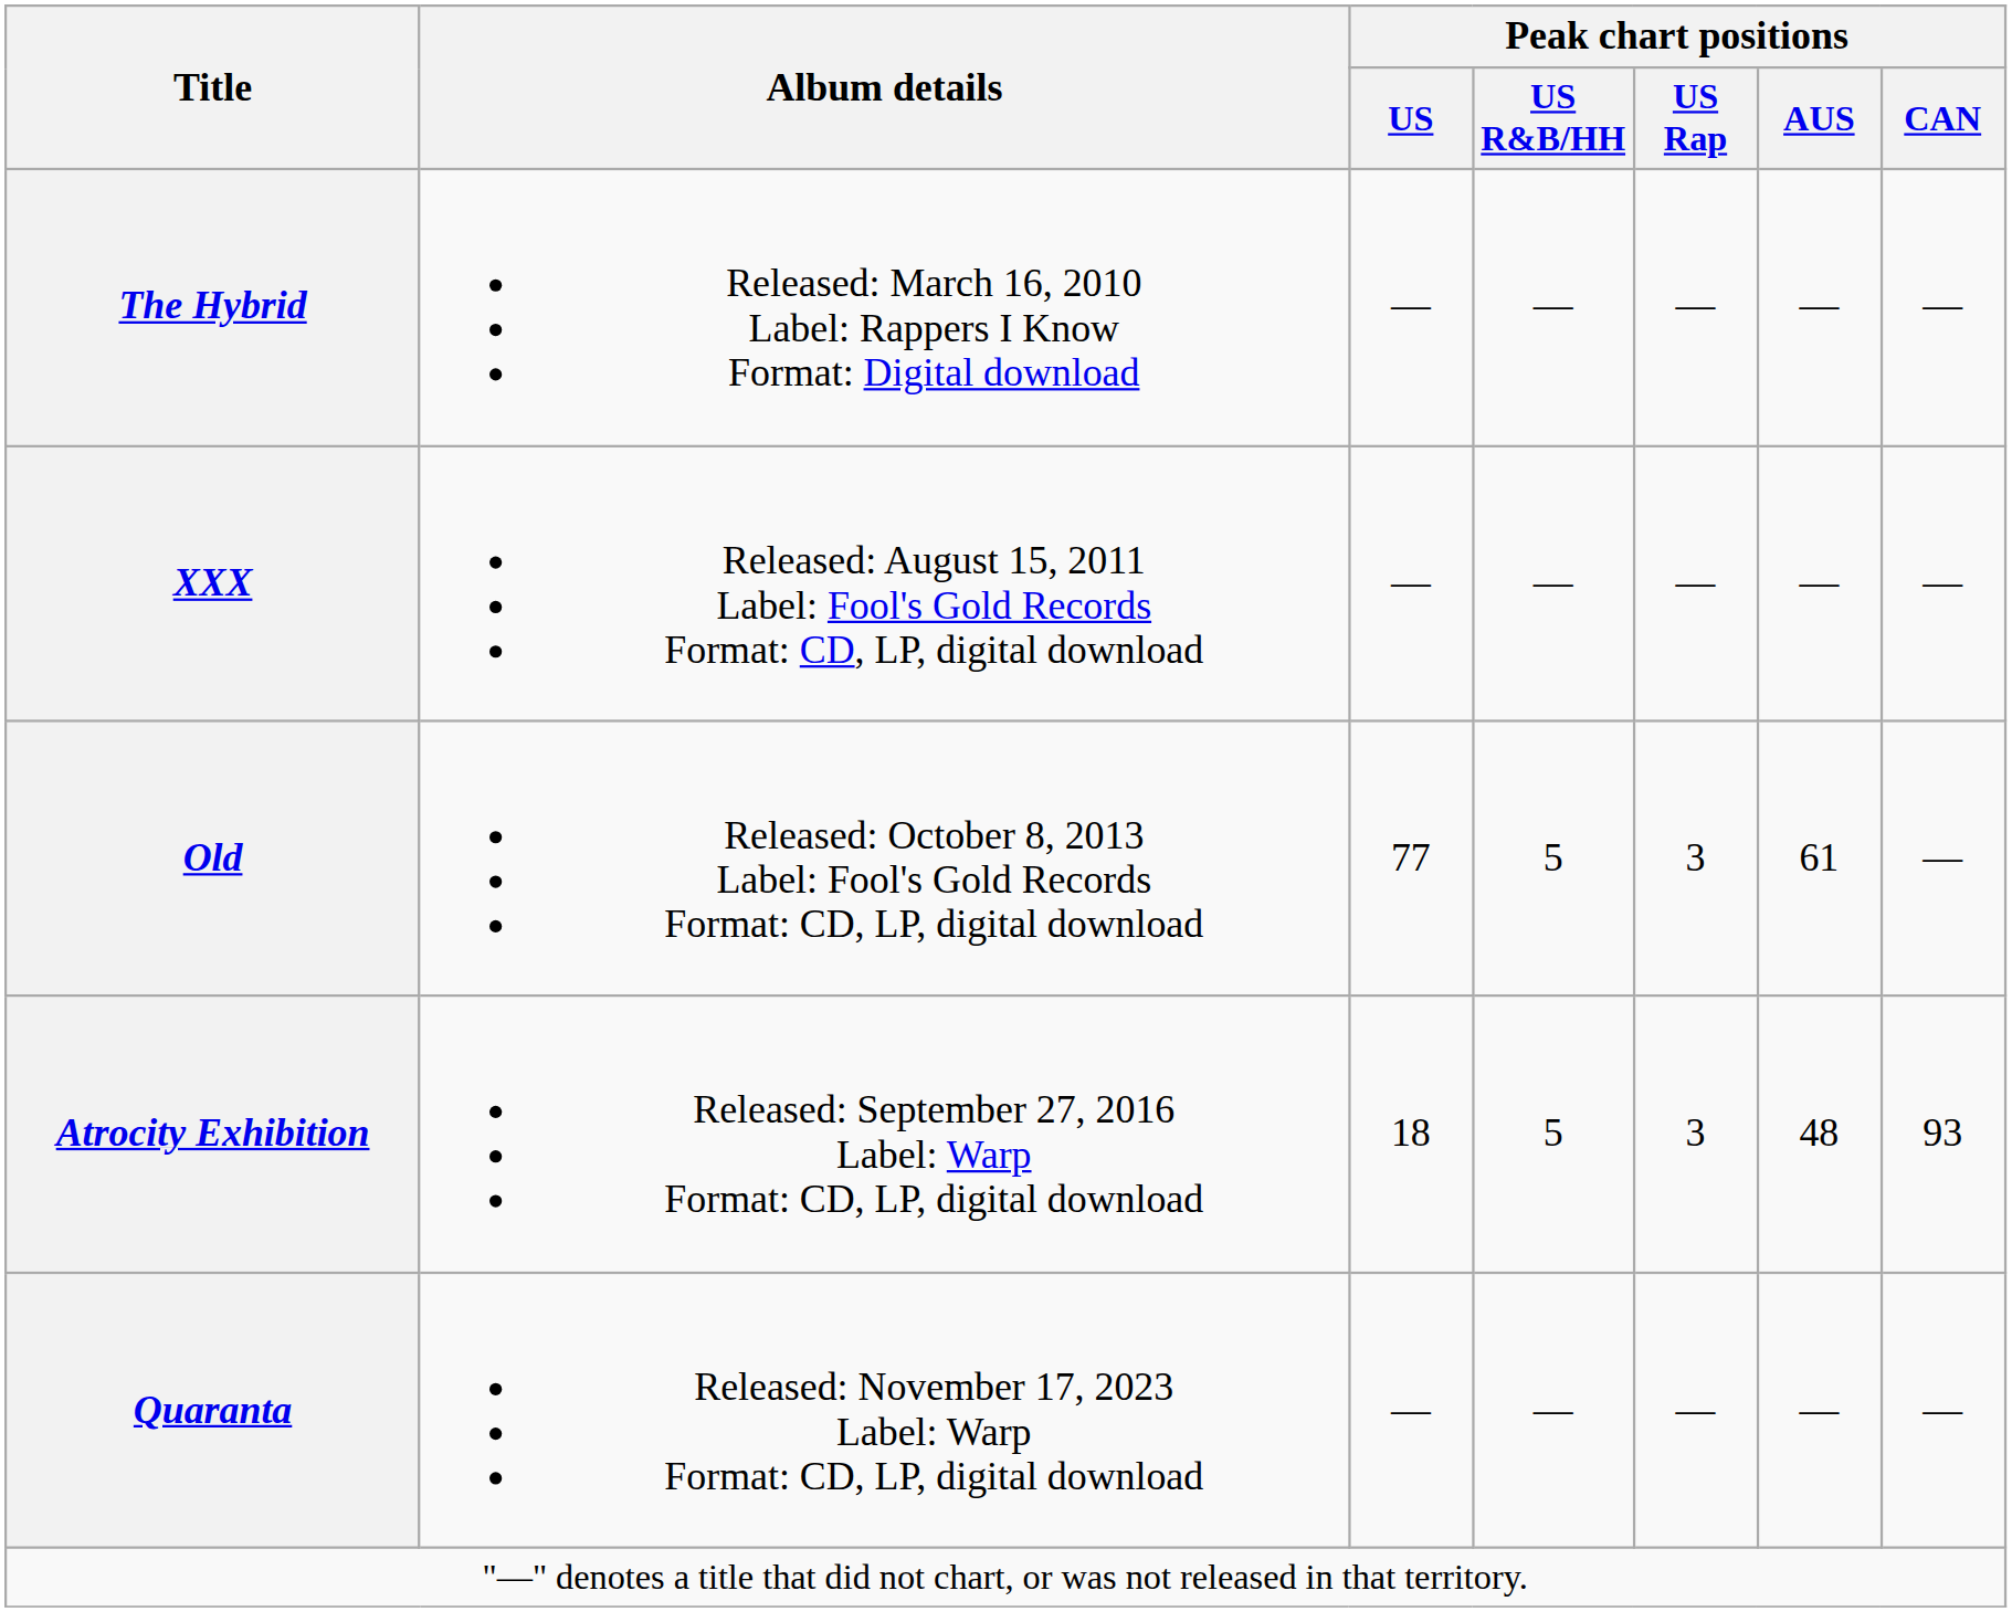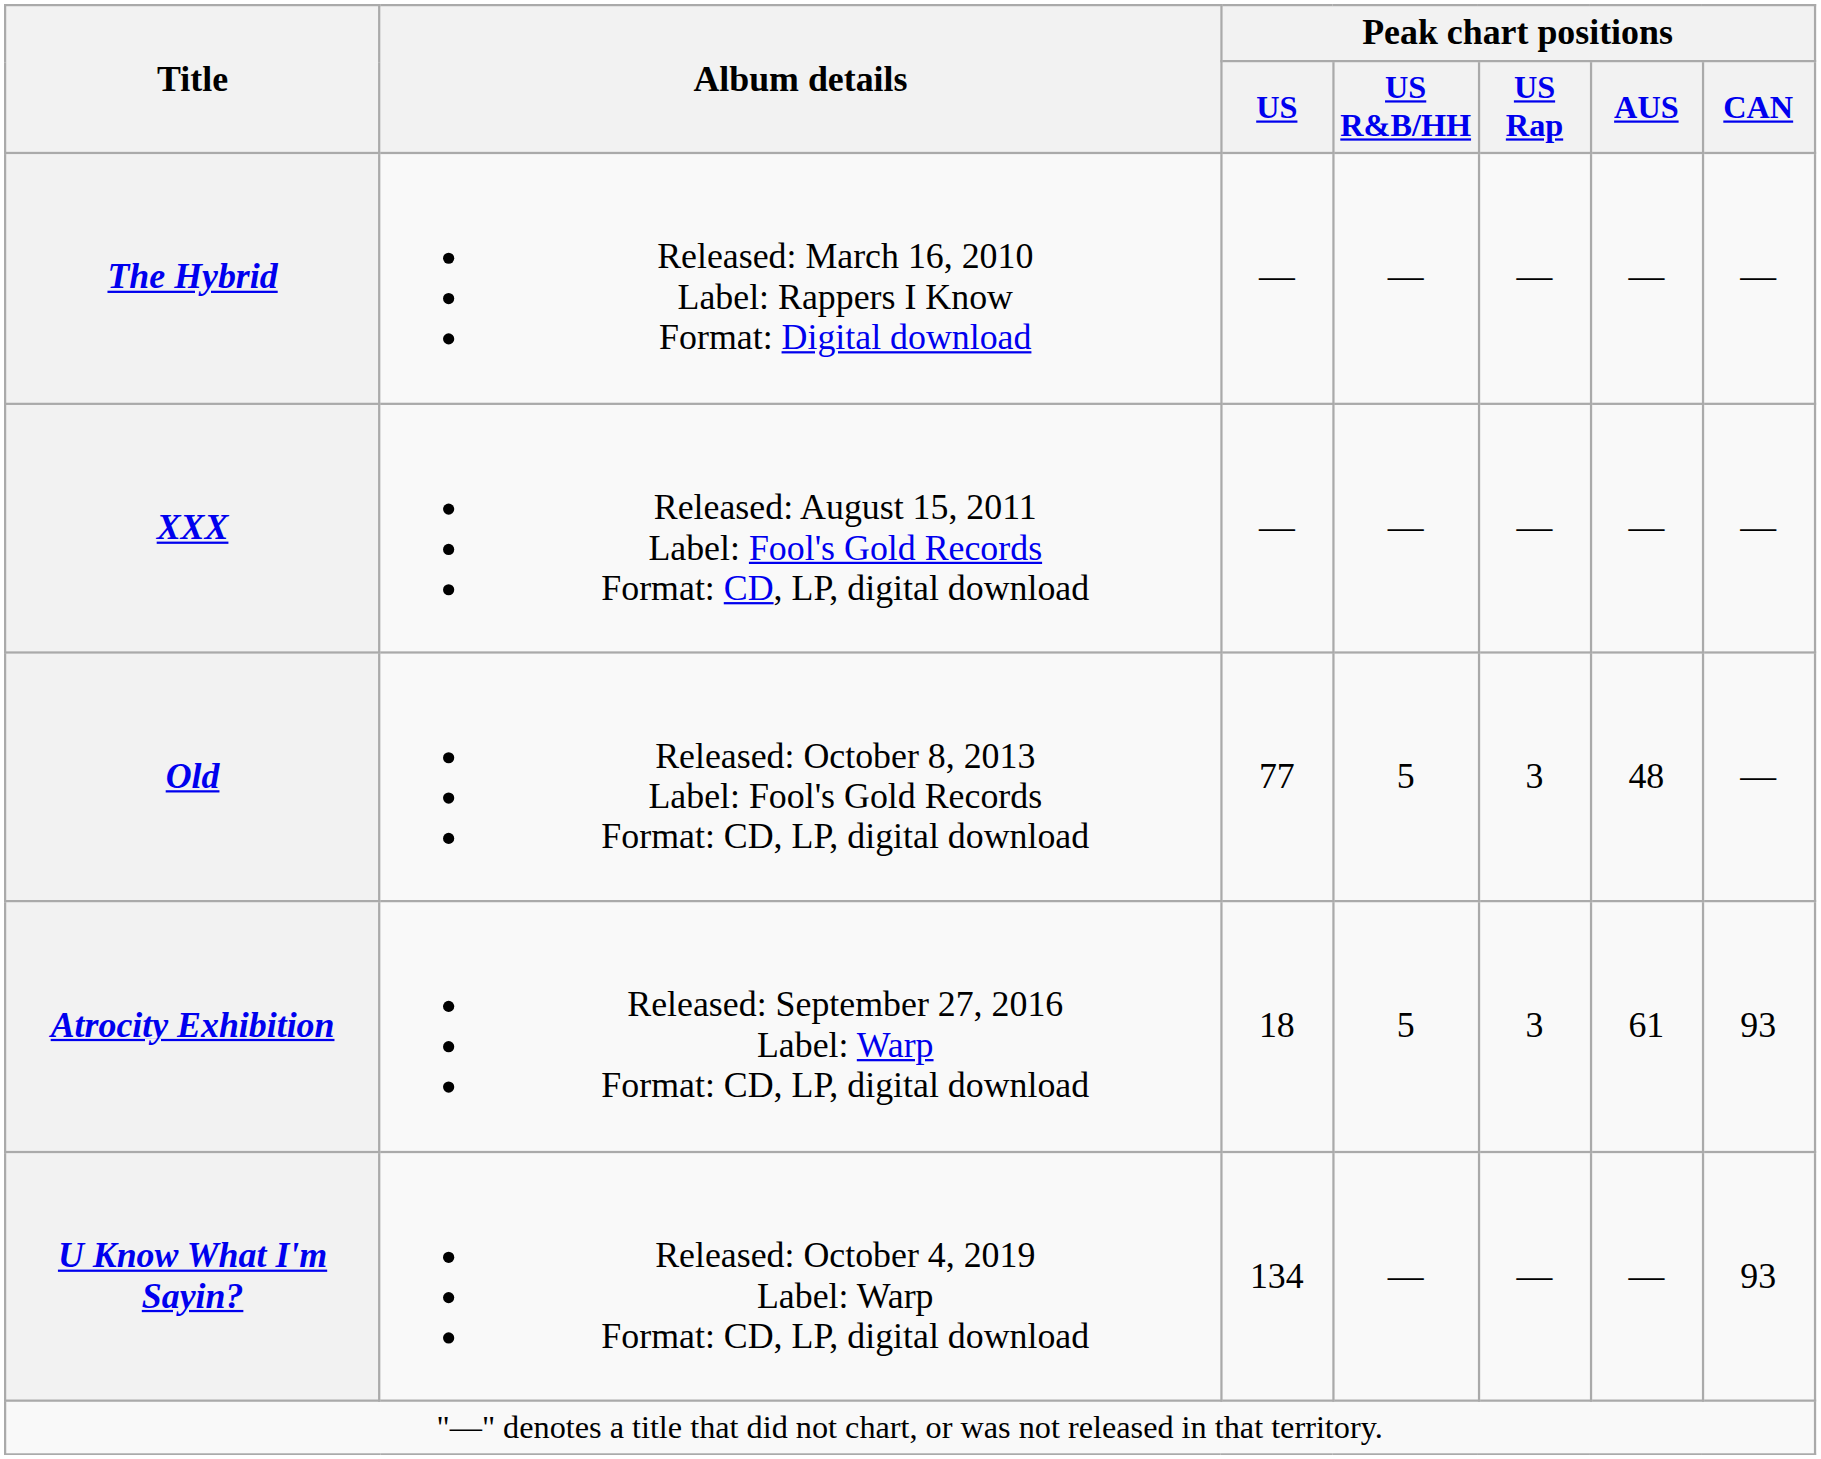 <table class="wikitable plainrowheaders" style="text-align:center;">
 <tr>
 <th scope="col" rowspan="2" style="width:10em;">Title</th>
 <th scope="col" rowspan="2" style="width:23em;">Album details</th>
 <th scope="col" colspan="5">Peak chart positions</th>
 </tr>
 <tr>
 <th scope="col" style="width:3em;font-size:90%;"><a href='#'>US</a><br></th>
 <th scope="col" style="width:3em;font-size:90%;"><a href='#'>US R&B/HH</a><br></th>
 <th scope="col" style="width:3em;font-size:90%;"><a href='#'>US Rap</a><br></th>
 <th scope="col" style="width:3em;font-size:90%;"><a href='#'>AUS</a><br></th>
 <th scope="col" style="width:3em;font-size:90%;"><a href='#'>CAN</a><br></th>
 </tr>
 <tr>
 <th scope="row"><em><a href='#'>The Hybrid</a></em></th>
 <td><br><ul><li>Released: March 16, 2010</li><li>Label: Rappers I Know</li><li>Format: <a href='#'>Digital download</a></li></ul></td>
 <td>—</td>
 <td>—</td>
 <td>—</td>
 <td>—</td>
 <td>—</td>
 </tr>
 <tr>
 <th scope="row"><em><a href='#'>XXX</a></em></th>
 <td><br><ul><li>Released: August 15, 2011</li><li>Label: <a href='#'>Fool's Gold Records</a></li><li>Format: <a href='#'>CD</a>, LP, digital download</li></ul></td>
 <td>—</td>
 <td>—</td>
 <td>—</td>
 <td>—</td>
 <td>—</td>
 </tr>
 <tr>
 <th scope="row"><em><a href='#'>Old</a></em></th>
 <td><br><ul><li>Released: October 8, 2013</li><li>Label: Fool's Gold Records</li><li>Format: CD, LP, digital download</li></ul></td>
 <td>77</td>
 <td>5</td>
 <td>3</td>
-<td>61</td>
+<td>48</td>
 <td>—</td>
 </tr>
 <tr>
 <th scope="row"><em><a href='#'>Atrocity Exhibition</a></em></th>
 <td><br><ul><li>Released: September 27, 2016</li><li>Label: <a href='#'>Warp</a></li><li>Format: CD, LP, digital download</li></ul></td>
 <td>18</td>
 <td>5</td>
 <td>3</td>
-<td>48</td>
+<td>61</td>
 <td>93</td>
 </tr>
 <tr>
-<th scope="row"><em><a href='#'>Quaranta</a></em></th>
-<td><br><ul><li>Released: November 17, 2023</li><li>Label: Warp</li><li>Format: CD, LP, digital download</li></ul></td>
+<th scope="row"><em><a href='#'>U Know What I'm Sayin?</a></em></th>
+<td><br><ul><li>Released: October 4, 2019</li><li>Label: Warp</li><li>Format: CD, LP, digital download</li></ul></td>
+<td>134</td>
 <td>—</td>
 <td>—</td>
 <td>—</td>
-<td>—</td>
-<td>—</td>
+<td>93</td>
 </tr>
 <tr>
 <td colspan="7" style="font-size:90%">"—" denotes a title that did not chart, or was not released in that territory.</td>
 </tr>
 </table>
